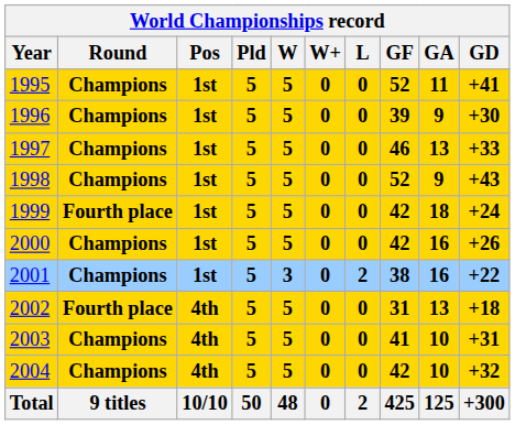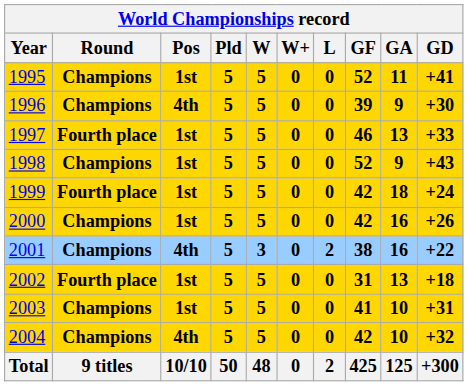 <table class="wikitable" style="text-align: center;">
 <tr>
 <th colspan=10><a href='#'>World Championships</a> record</th>
 </tr>
 <tr>
 <th>Year</th>
 <th>Round</th>
 <th width=20>Pos</th>
 <th width=20>Pld</th>
 <th width=20>W</th>
 <th width=20>W+</th>
 <th width=20>L</th>
 <th width=20>GF</th>
 <th width=20>GA</th>
 <th width=20>GD</th>
 </tr>
 <tr bgcolor=Gold>
 <td align="left"> <a href='#'>1995</a></td>
 <td><strong>Champions</strong></td>
 <td><strong>1st</strong></td>
 <td><strong>5</strong></td>
 <td><strong>5</strong></td>
 <td><strong>0</strong></td>
 <td><strong>0</strong></td>
 <td><strong>52</strong></td>
 <td><strong>11</strong></td>
 <td><strong>+41</strong></td>
 </tr>
 <tr bgcolor=Gold>
 <td align="left"> <a href='#'>1996</a></td>
 <td><strong>Champions</strong></td>
-<td><strong>1st</strong></td>
+<td><strong>4th</strong></td>
 <td><strong>5</strong></td>
 <td><strong>5</strong></td>
 <td><strong>0</strong></td>
 <td><strong>0</strong></td>
 <td><strong>39</strong></td>
 <td><strong>9</strong></td>
 <td><strong>+30</strong></td>
 </tr>
 <tr bgcolor=Gold>
 <td align="left"> <a href='#'>1997</a></td>
-<td><strong>Champions</strong></td>
+<td><strong>Fourth place</strong></td>
 <td><strong>1st</strong></td>
 <td><strong>5</strong></td>
 <td><strong>5</strong></td>
 <td><strong>0</strong></td>
 <td><strong>0</strong></td>
 <td><strong>46</strong></td>
 <td><strong>13</strong></td>
 <td><strong>+33</strong></td>
 </tr>
 <tr bgcolor=Gold>
 <td align="left"> <a href='#'>1998</a></td>
 <td><strong>Champions</strong></td>
 <td><strong>1st</strong></td>
 <td><strong>5</strong></td>
 <td><strong>5</strong></td>
 <td><strong>0</strong></td>
 <td><strong>0</strong></td>
 <td><strong>52</strong></td>
 <td><strong>9</strong></td>
 <td><strong>+43</strong></td>
 </tr>
 <tr bgcolor=Gold>
 <td align="left"> <a href='#'>1999</a></td>
 <td><strong>Fourth place</strong></td>
 <td><strong>1st</strong></td>
 <td><strong>5</strong></td>
 <td><strong>5</strong></td>
 <td><strong>0</strong></td>
 <td><strong>0</strong></td>
 <td><strong>42</strong></td>
 <td><strong>18</strong></td>
 <td><strong>+24</strong></td>
 </tr>
 <tr bgcolor=Gold>
 <td align="left"> <a href='#'>2000</a></td>
 <td><strong>Champions</strong></td>
 <td><strong>1st</strong></td>
 <td><strong>5</strong></td>
 <td><strong>5</strong></td>
 <td><strong>0</strong></td>
 <td><strong>0</strong></td>
 <td><strong>42</strong></td>
 <td><strong>16</strong></td>
 <td><strong>+26</strong></td>
 </tr>
 <tr bgcolor=#9acdff>
 <td align="left"> <a href='#'>2001</a></td>
 <td><strong>Champions</strong></td>
-<td><strong>1st</strong></td>
+<td><strong>4th</strong></td>
 <td><strong>5</strong></td>
 <td><strong>3</strong></td>
 <td><strong>0</strong></td>
 <td><strong>2</strong></td>
 <td><strong>38</strong></td>
 <td><strong>16</strong></td>
 <td><strong>+22</strong></td>
 </tr>
 <tr bgcolor=Gold>
 <td align="left"> <a href='#'>2002</a></td>
 <td><strong>Fourth place</strong></td>
-<td><strong>4th</strong></td>
+<td><strong>1st</strong></td>
 <td><strong>5</strong></td>
 <td><strong>5</strong></td>
 <td><strong>0</strong></td>
 <td><strong>0</strong></td>
 <td><strong>31</strong></td>
 <td><strong>13</strong></td>
 <td><strong>+18</strong></td>
 </tr>
 <tr bgcolor=Gold>
 <td align="left"> <a href='#'>2003</a></td>
 <td><strong>Champions</strong></td>
-<td><strong>4th</strong></td>
+<td><strong>1st</strong></td>
 <td><strong>5</strong></td>
 <td><strong>5</strong></td>
 <td><strong>0</strong></td>
 <td><strong>0</strong></td>
 <td><strong>41</strong></td>
 <td><strong>10</strong></td>
 <td><strong>+31</strong></td>
 </tr>
 <tr bgcolor=Gold>
 <td align="left"> <a href='#'>2004</a></td>
 <td><strong>Champions</strong></td>
 <td><strong>4th</strong></td>
 <td><strong>5</strong></td>
 <td><strong>5</strong></td>
 <td><strong>0</strong></td>
 <td><strong>0</strong></td>
 <td><strong>42</strong></td>
 <td><strong>10</strong></td>
 <td><strong>+32</strong></td>
 </tr>
 <tr>
 <th>Total</th>
 <th>9 titles</th>
 <th>10/10</th>
 <th>50</th>
 <th>48</th>
 <th>0</th>
 <th>2</th>
 <th>425</th>
 <th>125</th>
 <th>+300</th>
 </tr>
 </table>
